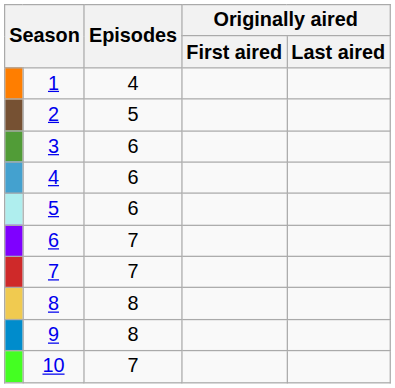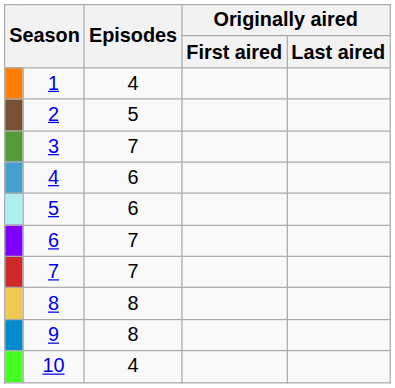 <table class="wikitable plainrowheaders" style="text-align:center;">
 <tr>
 <th colspan="2" rowspan="2">Season</th>
 <th rowspan="2">Episodes</th>
 <th colspan="2">Originally aired</th>
 </tr>
 <tr>
 <th>First aired</th>
 <th>Last aired</th>
 </tr>
 <tr>
 <td style="background:#FF7E00; color:#fff;"></td>
 <td><a href='#'>1</a></td>
 <td>4</td>
 <td></td>
 <td></td>
 </tr>
 <tr>
 <td style="background:#765133; color:#fff;"></td>
 <td><a href='#'>2</a></td>
 <td>5</td>
 <td></td>
 <td></td>
 </tr>
 <tr>
 <td style="background:#519c37; color:#fff;"></td>
 <td><a href='#'>3</a></td>
-<td>6</td>
+<td>7</td>
 <td></td>
 <td></td>
 </tr>
 <tr>
 <td style="background:#44A1CF; color:#fff;"></td>
 <td><a href='#'>4</a></td>
 <td>6</td>
 <td></td>
 <td></td>
 </tr>
 <tr>
 <td style="background:#Afeeee; color:#fff;"></td>
 <td><a href='#'>5</a></td>
 <td>6</td>
 <td></td>
 <td></td>
 </tr>
 <tr>
 <td style="background:#7f00ff; color:#fff;"></td>
 <td><a href='#'>6</a></td>
 <td>7</td>
 <td></td>
 <td></td>
 </tr>
 <tr>
 <td style="background:#cf2929; color:#fff;"></td>
 <td><a href='#'>7</a></td>
 <td>7</td>
 <td></td>
 <td></td>
 </tr>
 <tr>
 <td style="background:#F0CA50; color:#fff;"></td>
 <td><a href='#'>8</a></td>
 <td>8</td>
 <td></td>
 <td></td>
 </tr>
 <tr>
 <td style="background:#008CCC; color:#fff;"></td>
 <td><a href='#'>9</a></td>
 <td>8</td>
 <td></td>
 <td></td>
 </tr>
 <tr>
 <td style="background:#44FF22; color:#fff;"></td>
 <td><a href='#'>10</a></td>
-<td>7</td>
+<td>4</td>
 <td></td>
 <td></td>
 </tr>
 </table>
